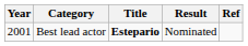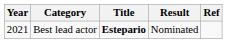 <table class="wikitable">
 <tr>
 <th>Year</th>
 <th>Category</th>
 <th>Title</th>
 <th>Result</th>
 <th>Ref</th>
 </tr>
 <tr>
-<td>2001</td>
+<td>2021</td>
 <td>Best lead actor</td>
 <td><strong>Estepario</strong></td>
 <td>Nominated</td>
 <td></td>
 </tr>
 </table>
